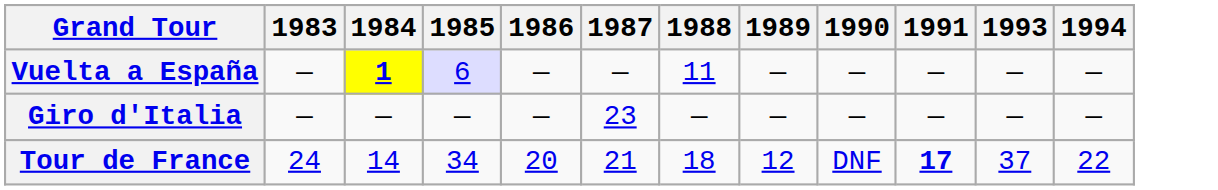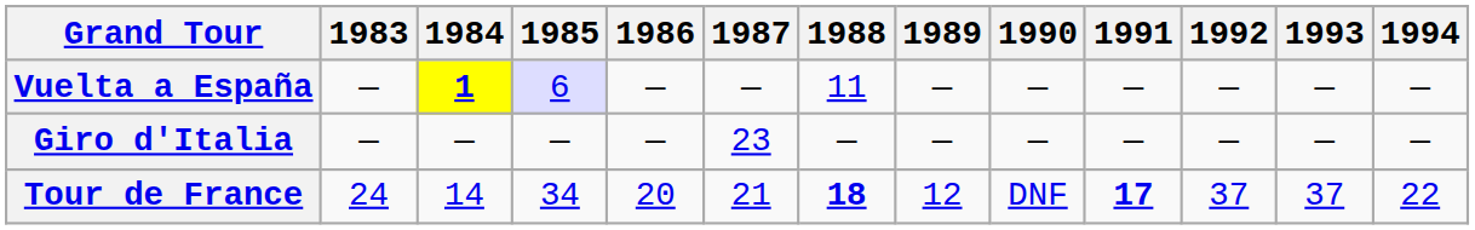 <table class="wikitable plainrowheaders">
 <tr>
 <th scope="col"><a href='#'>Grand Tour</a></th>
 <th scope="col">1983</th>
 <th scope="col">1984</th>
 <th scope="col">1985</th>
 <th scope="col">1986</th>
 <th scope="col">1987</th>
 <th scope="col">1988</th>
 <th scope="col">1989</th>
 <th scope="col">1990</th>
 <th scope="col">1991</th>
+<th scope="col">1992</th>
 <th scope="col">1993</th>
 <th scope="col">1994</th>
 </tr>
 <tr style="text-align:center;">
 <th scope="row"> <a href='#'>Vuelta a España</a></th>
 <td>—</td>
 <td style="background:yellow;"><a href='#'><strong>1</strong></a></td>
 <td style="background:#ddf;"><a href='#'>6</a></td>
 <td>—</td>
 <td>—</td>
 <td><a href='#'>11</a></td>
+<td>—</td>
 <td>—</td>
 <td>—</td>
 <td>—</td>
 <td>—</td>
 <td>—</td>
 </tr>
 <tr style="text-align:center;">
 <th scope="row"> <a href='#'>Giro d'Italia</a></th>
 <td>—</td>
 <td>—</td>
 <td>—</td>
 <td>—</td>
 <td><a href='#'>23</a></td>
 <td>—</td>
 <td>—</td>
 <td>—</td>
 <td>—</td>
 <td>—</td>
 <td>—</td>
+<td>—</td>
 </tr>
 <tr style="text-align:center;">
 <th scope="row"> <a href='#'>Tour de France</a></th>
 <td><a href='#'>24</a></td>
 <td><a href='#'>14</a></td>
 <td><a href='#'>34</a></td>
 <td><a href='#'>20</a></td>
 <td><a href='#'>21</a></td>
-<td><a href='#'>18</a></td>
+<td><strong><a href='#'>18</a></strong></td>
 <td><a href='#'>12</a></td>
 <td><a href='#'>DNF</a></td>
 <td><strong><a href='#'>17</a></strong></td>
 <td><a href='#'>37</a></td>
+<td><a href='#'>37</a></td>
 <td><a href='#'>22</a></td>
 </tr>
 </table>
